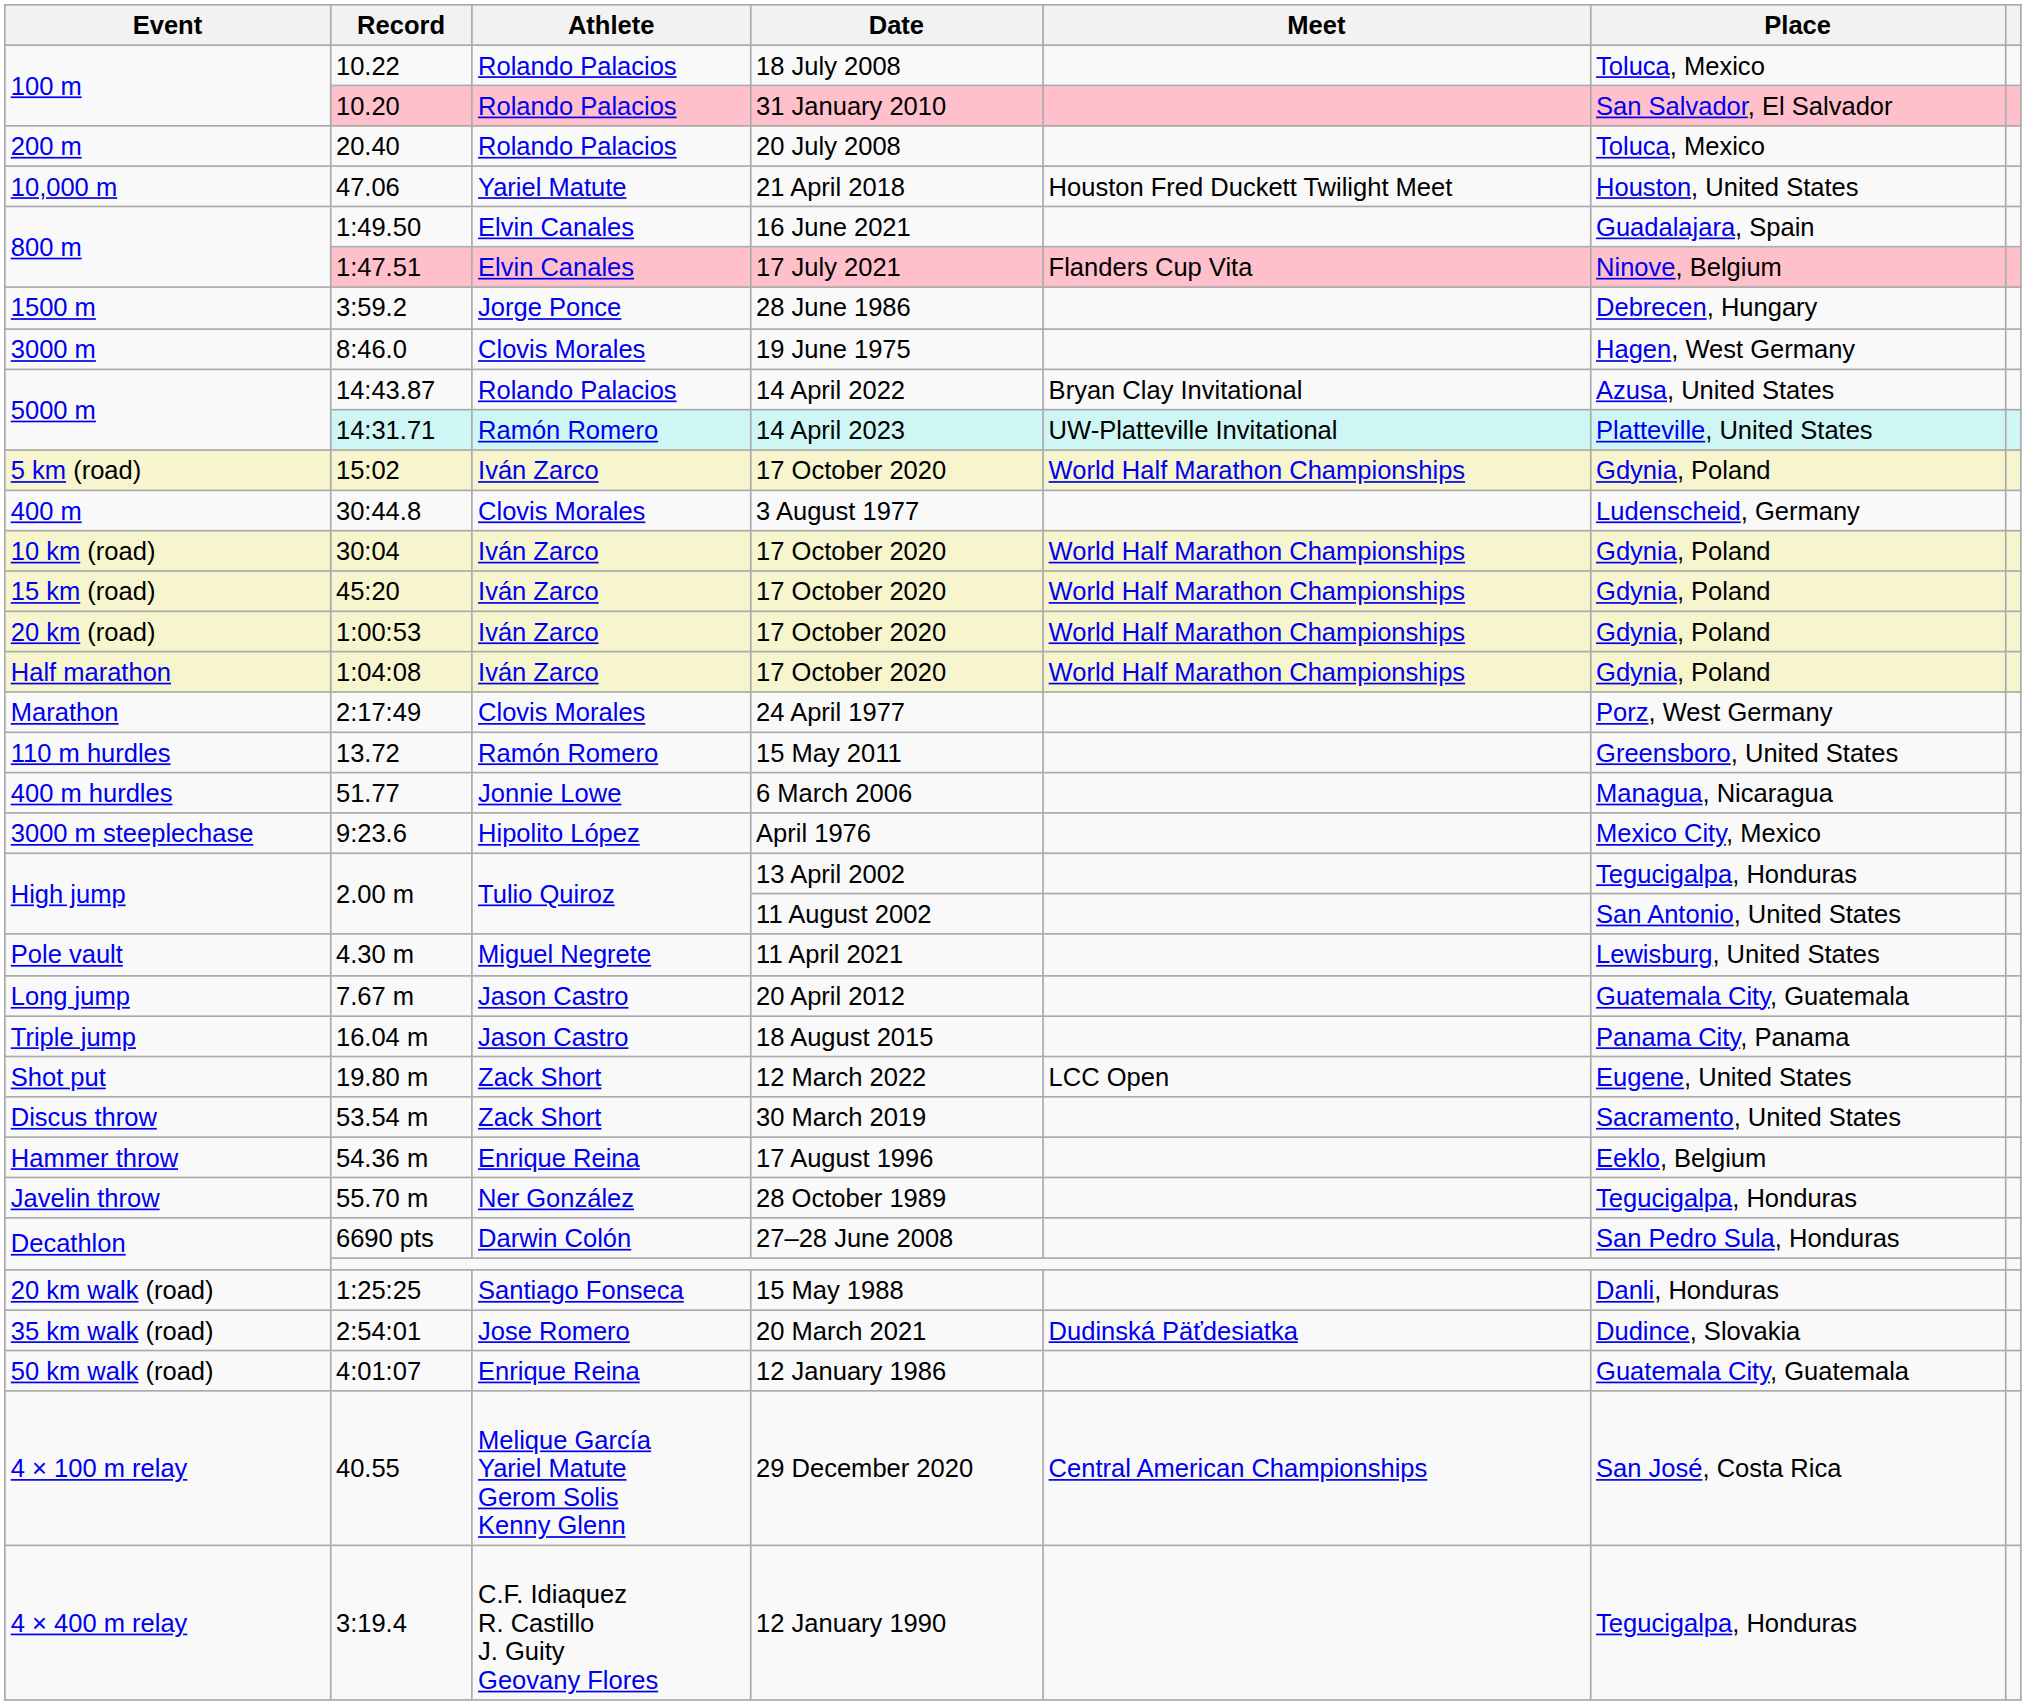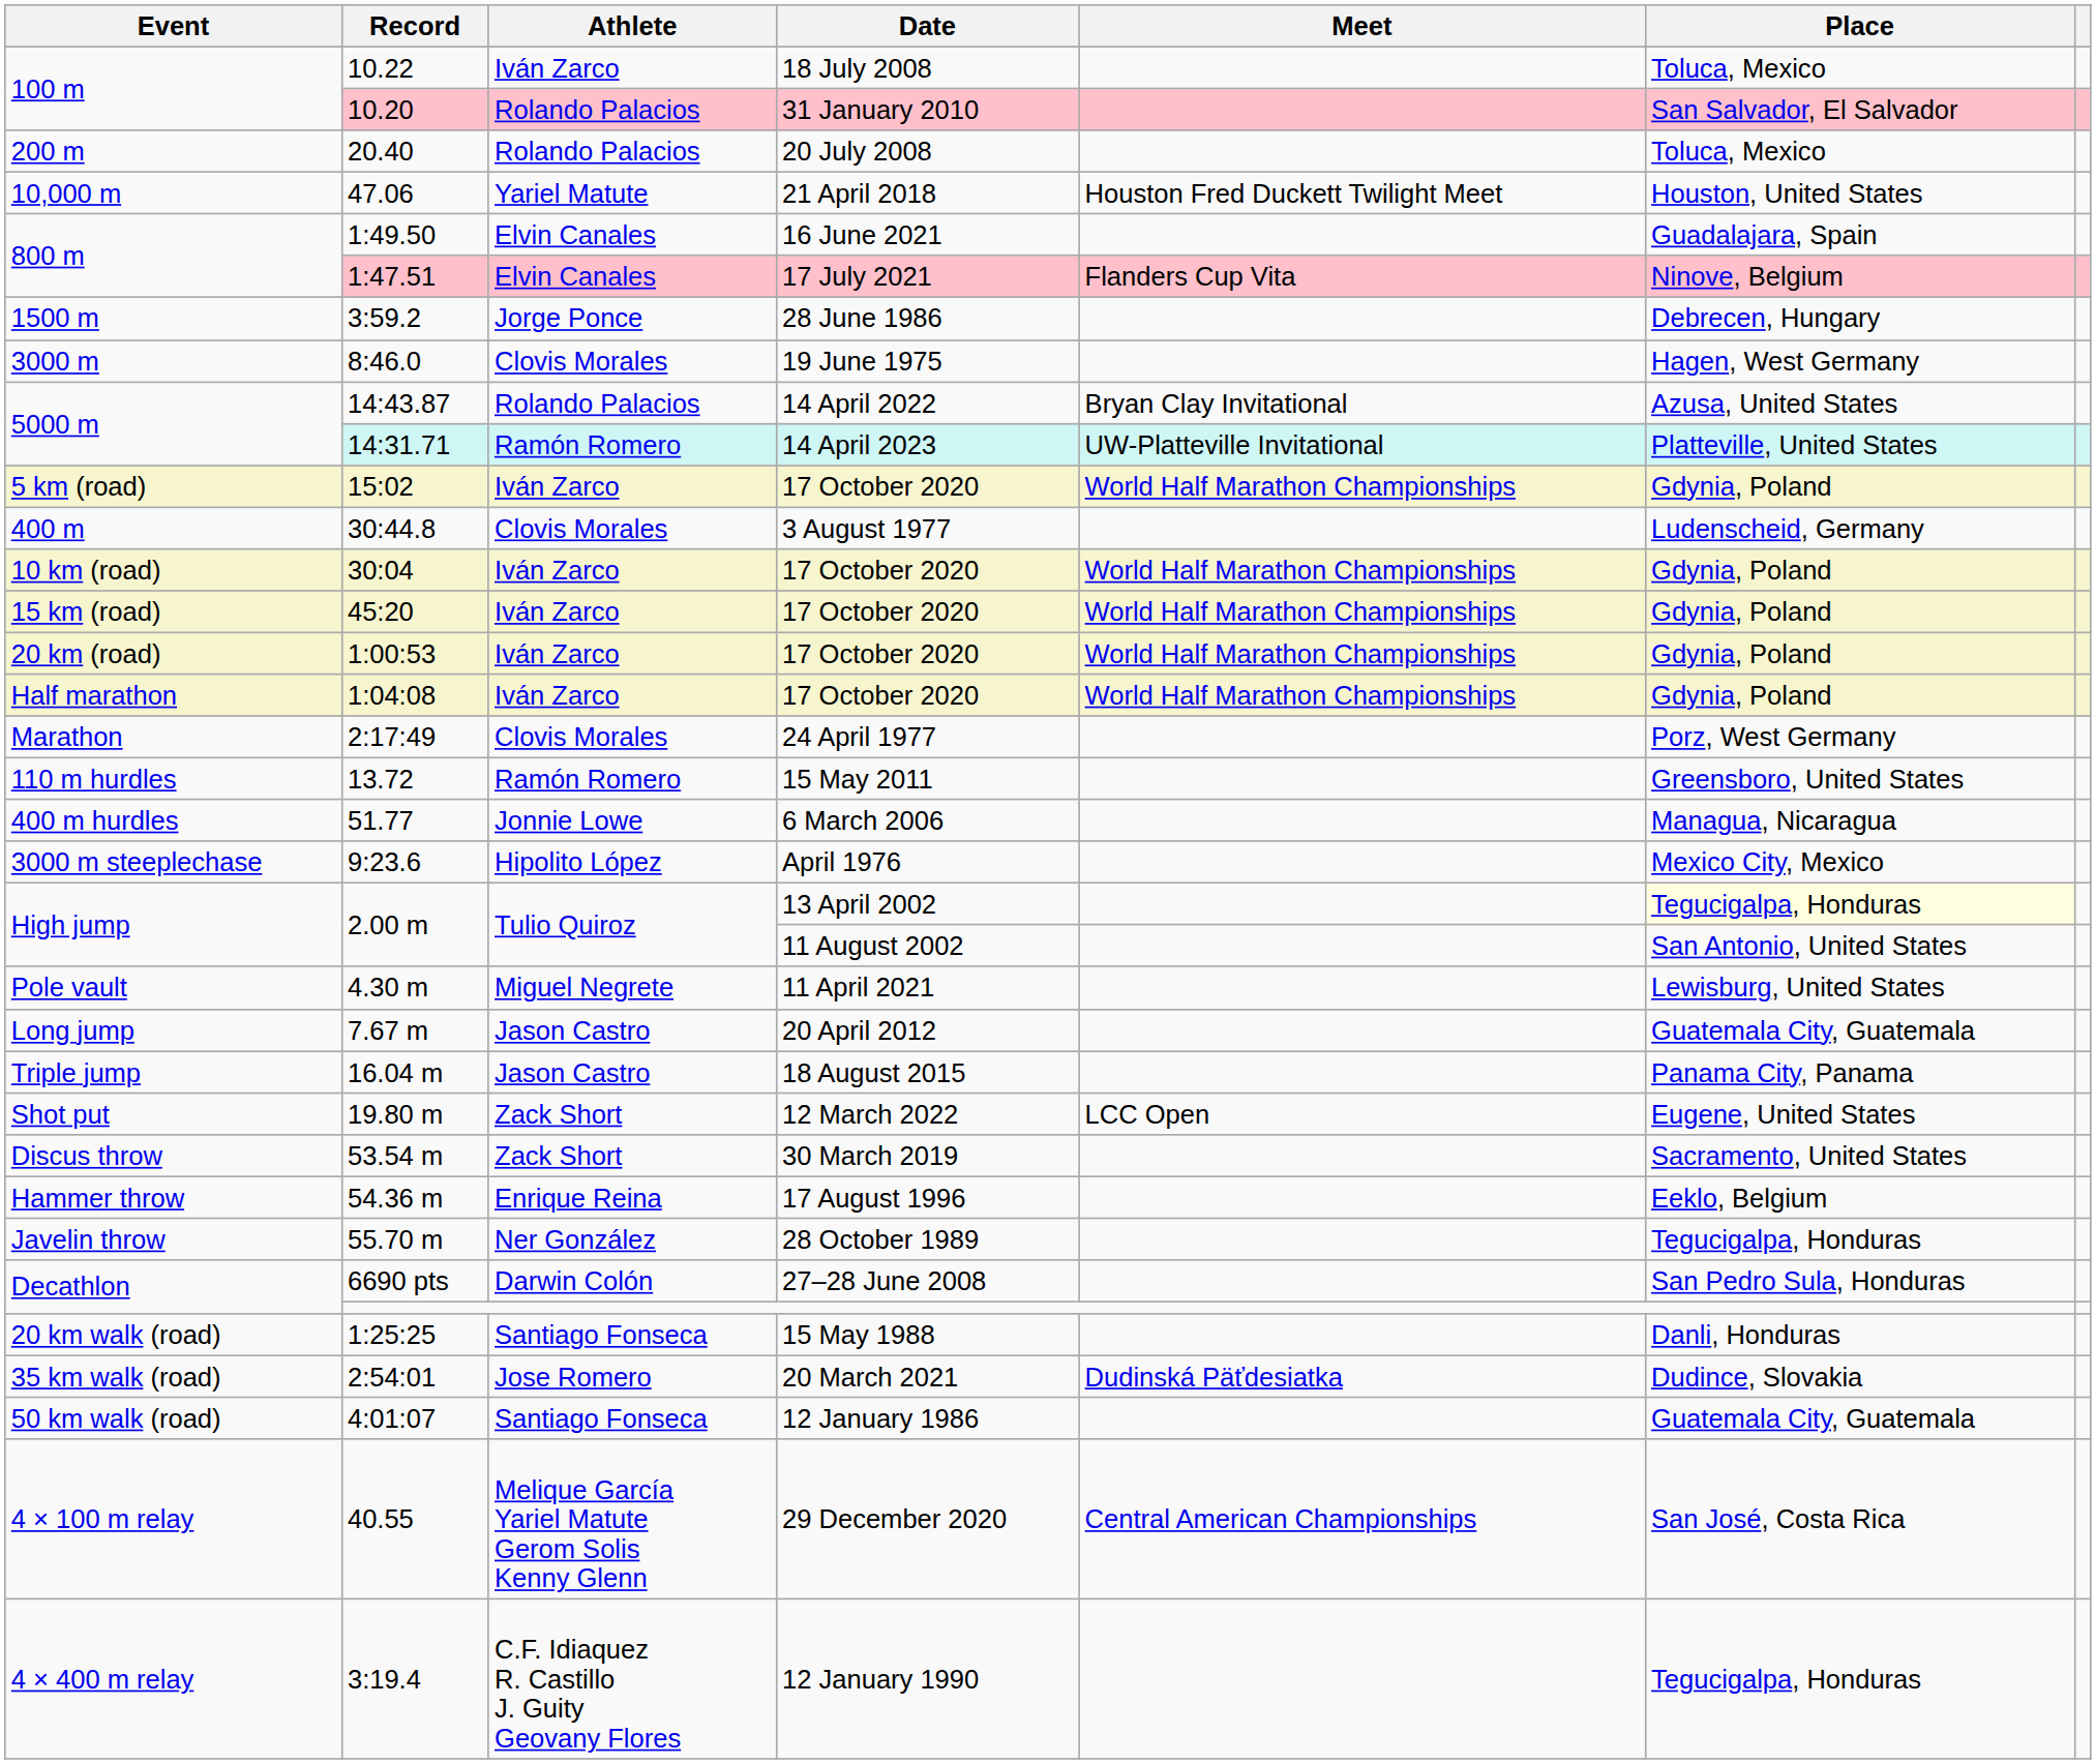 <table class="wikitable" style="font-size:95%; width: 95%;">
 <tr>
 <th>Event</th>
 <th>Record</th>
 <th>Athlete</th>
 <th>Date</th>
 <th>Meet</th>
 <th>Place</th>
 <th></th>
 </tr>
 <tr>
 <td rowspan=2><a href='#'>100 m</a></td>
 <td>10.22 </td>
-<td><a href='#'>Rolando Palacios</a></td>
+<td><a href='#'>Iván Zarco</a></td>
 <td>18 July 2008</td>
 <td></td>
 <td><a href='#'>Toluca</a>, Mexico</td>
 <td></td>
 </tr>
 <tr style="background:pink">
 <td>10.20 </td>
 <td><a href='#'>Rolando Palacios</a></td>
 <td>31 January 2010</td>
 <td></td>
 <td><a href='#'>San Salvador</a>, El Salvador</td>
 <td></td>
 </tr>
 <tr>
 <td><a href='#'>200 m</a></td>
 <td>20.40 </td>
 <td><a href='#'>Rolando Palacios</a></td>
 <td>20 July 2008</td>
 <td></td>
 <td><a href='#'>Toluca</a>, Mexico</td>
 <td></td>
 </tr>
 <tr>
 <td><a href='#'>10,000 m</a></td>
 <td>47.06</td>
 <td><a href='#'>Yariel Matute</a></td>
 <td>21 April 2018</td>
 <td>Houston Fred Duckett Twilight Meet</td>
 <td><a href='#'>Houston</a>, United States</td>
 <td></td>
 </tr>
 <tr>
 <td rowspan=2><a href='#'>800 m</a></td>
 <td>1:49.50</td>
 <td><a href='#'>Elvin Canales</a></td>
 <td>16 June 2021</td>
 <td></td>
 <td><a href='#'>Guadalajara</a>, Spain</td>
 <td></td>
 </tr>
 <tr style="background:pink">
 <td>1:47.51</td>
 <td><a href='#'>Elvin Canales</a></td>
 <td>17 July 2021</td>
 <td>Flanders Cup Vita</td>
 <td><a href='#'>Ninove</a>, Belgium</td>
 <td></td>
 </tr>
 <tr>
 <td><a href='#'>1500 m</a></td>
 <td>3:59.2 </td>
 <td><a href='#'>Jorge Ponce</a></td>
 <td>28 June 1986</td>
 <td></td>
 <td><a href='#'>Debrecen</a>, Hungary</td>
 <td></td>
 </tr>
 <tr>
 <td><a href='#'>3000 m</a></td>
 <td>8:46.0 </td>
 <td><a href='#'>Clovis Morales</a></td>
 <td>19 June 1975</td>
 <td></td>
 <td><a href='#'>Hagen</a>, West Germany</td>
 <td></td>
 </tr>
 <tr>
 <td rowspan=2><a href='#'>5000 m</a></td>
 <td>14:43.87</td>
 <td><a href='#'>Rolando Palacios</a></td>
 <td>14 April 2022</td>
 <td>Bryan Clay Invitational</td>
 <td><a href='#'>Azusa</a>, United States</td>
 <td></td>
 </tr>
 <tr style="background:#cef6f5;">
 <td>14:31.71</td>
 <td><a href='#'>Ramón Romero</a></td>
 <td>14 April 2023</td>
 <td>UW-Platteville Invitational</td>
 <td><a href='#'>Platteville</a>, United States</td>
 <td></td>
 </tr>
 <tr style="background:#f6F5CE;">
 <td><a href='#'>5 km</a> (road)</td>
 <td>15:02</td>
 <td><a href='#'>Iván Zarco</a></td>
 <td>17 October 2020</td>
 <td><a href='#'>World Half Marathon Championships</a></td>
 <td><a href='#'>Gdynia</a>, Poland</td>
 <td></td>
 </tr>
 <tr>
 <td><a href='#'>400 m</a></td>
 <td>30:44.8 </td>
 <td><a href='#'>Clovis Morales</a></td>
 <td>3 August 1977</td>
 <td></td>
 <td><a href='#'>Ludenscheid</a>, Germany</td>
 <td></td>
 </tr>
 <tr style="background:#f6F5CE;">
 <td><a href='#'>10 km</a> (road)</td>
 <td>30:04</td>
 <td><a href='#'>Iván Zarco</a></td>
 <td>17 October 2020</td>
 <td><a href='#'>World Half Marathon Championships</a></td>
 <td><a href='#'>Gdynia</a>, Poland</td>
 <td></td>
 </tr>
 <tr style="background:#f6F5CE;">
 <td><a href='#'>15 km</a> (road)</td>
 <td>45:20</td>
 <td><a href='#'>Iván Zarco</a></td>
 <td>17 October 2020</td>
 <td><a href='#'>World Half Marathon Championships</a></td>
 <td><a href='#'>Gdynia</a>, Poland</td>
 <td></td>
 </tr>
 <tr style="background:#f6F5CE;">
 <td><a href='#'>20 km</a> (road)</td>
 <td>1:00:53</td>
 <td><a href='#'>Iván Zarco</a></td>
 <td>17 October 2020</td>
 <td><a href='#'>World Half Marathon Championships</a></td>
 <td><a href='#'>Gdynia</a>, Poland</td>
 <td></td>
 </tr>
 <tr style="background:#f6F5CE;">
 <td><a href='#'>Half marathon</a></td>
 <td>1:04:08</td>
 <td><a href='#'>Iván Zarco</a></td>
 <td>17 October 2020</td>
 <td><a href='#'>World Half Marathon Championships</a></td>
 <td><a href='#'>Gdynia</a>, Poland</td>
 <td></td>
 </tr>
 <tr>
 <td><a href='#'>Marathon</a></td>
 <td>2:17:49</td>
 <td><a href='#'>Clovis Morales</a></td>
 <td>24 April 1977</td>
 <td></td>
 <td><a href='#'>Porz</a>, West Germany</td>
 <td></td>
 </tr>
 <tr>
 <td><a href='#'>110 m hurdles</a></td>
 <td>13.72 </td>
 <td><a href='#'>Ramón Romero</a></td>
 <td>15 May 2011</td>
 <td></td>
 <td><a href='#'>Greensboro</a>, United States</td>
 <td></td>
 </tr>
 <tr>
 <td><a href='#'>400 m hurdles</a></td>
 <td>51.77</td>
 <td><a href='#'>Jonnie Lowe</a></td>
 <td>6 March 2006</td>
 <td></td>
 <td><a href='#'>Managua</a>, Nicaragua</td>
 <td></td>
 </tr>
 <tr>
 <td><a href='#'>3000 m steeplechase</a></td>
 <td>9:23.6 </td>
 <td><a href='#'>Hipolito López</a></td>
 <td>April 1976</td>
 <td></td>
 <td><a href='#'>Mexico City</a>, Mexico</td>
 <td></td>
 </tr>
 <tr>
 <td rowspan=2><a href='#'>High jump</a></td>
 <td rowspan=2>2.00 m</td>
 <td rowspan=2><a href='#'>Tulio Quiroz</a></td>
 <td>13 April 2002</td>
 <td></td>
-<td><a href='#'>Tegucigalpa</a>, Honduras</td>
+<td style="background: lightyellow;"><a href='#'>Tegucigalpa</a>, Honduras</td>
 <td></td>
 </tr>
 <tr>
 <td>11 August 2002</td>
 <td></td>
 <td><a href='#'>San Antonio</a>, United States</td>
 <td></td>
 </tr>
 <tr>
 <td><a href='#'>Pole vault</a></td>
 <td>4.30 m</td>
 <td><a href='#'>Miguel Negrete</a></td>
 <td>11 April 2021</td>
 <td></td>
 <td><a href='#'>Lewisburg</a>, United States</td>
 <td></td>
 </tr>
 <tr>
 <td><a href='#'>Long jump</a></td>
 <td>7.67 m</td>
 <td><a href='#'>Jason Castro</a></td>
 <td>20 April 2012</td>
 <td></td>
 <td><a href='#'>Guatemala City</a>, Guatemala</td>
 <td></td>
 </tr>
 <tr>
 <td><a href='#'>Triple jump</a></td>
 <td>16.04 m</td>
 <td><a href='#'>Jason Castro</a></td>
 <td>18 August 2015</td>
 <td></td>
 <td><a href='#'>Panama City</a>, Panama</td>
 <td></td>
 </tr>
 <tr>
 <td><a href='#'>Shot put</a></td>
 <td>19.80 m</td>
 <td><a href='#'>Zack Short</a></td>
 <td>12 March 2022</td>
 <td>LCC Open</td>
 <td><a href='#'>Eugene</a>, United States</td>
 <td></td>
 </tr>
 <tr>
 <td><a href='#'>Discus throw</a></td>
 <td>53.54 m</td>
 <td><a href='#'>Zack Short</a></td>
 <td>30 March 2019</td>
 <td></td>
 <td><a href='#'>Sacramento</a>, United States</td>
 <td></td>
 </tr>
 <tr>
 <td><a href='#'>Hammer throw</a></td>
 <td>54.36 m</td>
 <td><a href='#'>Enrique Reina</a></td>
 <td>17 August 1996</td>
 <td></td>
 <td><a href='#'>Eeklo</a>, Belgium</td>
 <td></td>
 </tr>
 <tr>
 <td><a href='#'>Javelin throw</a></td>
 <td>55.70 m</td>
 <td><a href='#'>Ner González</a></td>
 <td>28 October 1989</td>
 <td></td>
 <td><a href='#'>Tegucigalpa</a>, Honduras</td>
 <td></td>
 </tr>
 <tr>
 <td rowspan=2><a href='#'>Decathlon</a></td>
 <td>6690 pts</td>
 <td><a href='#'>Darwin Colón</a></td>
 <td>27–28 June 2008</td>
 <td></td>
 <td><a href='#'>San Pedro Sula</a>, Honduras</td>
 <td></td>
 </tr>
 <tr>
 <td colspan=5></td>
 <td></td>
 </tr>
 <tr>
 <td><a href='#'>20 km walk</a> (road)</td>
 <td>1:25:25</td>
 <td><a href='#'>Santiago Fonseca</a></td>
 <td>15 May 1988</td>
 <td></td>
 <td><a href='#'>Danli</a>, Honduras</td>
 <td></td>
 </tr>
 <tr>
 <td><a href='#'>35 km walk</a> (road)</td>
 <td>2:54:01</td>
 <td><a href='#'>Jose Romero</a></td>
 <td>20 March 2021</td>
 <td><a href='#'>Dudinská Päťdesiatka</a></td>
 <td><a href='#'>Dudince</a>, Slovakia</td>
 <td></td>
 </tr>
 <tr>
 <td><a href='#'>50 km walk</a> (road)</td>
 <td>4:01:07</td>
-<td><a href='#'>Enrique Reina</a></td>
+<td><a href='#'>Santiago Fonseca</a></td>
 <td>12 January 1986</td>
 <td></td>
 <td><a href='#'>Guatemala City</a>, Guatemala</td>
 <td></td>
 </tr>
 <tr>
 <td><a href='#'>4 × 100 m relay</a></td>
 <td>40.55</td>
 <td><br><a href='#'>Melique García</a><br><a href='#'>Yariel Matute</a><br><a href='#'>Gerom Solis</a><br><a href='#'>Kenny Glenn</a></td>
 <td>29 December 2020</td>
 <td><a href='#'>Central American Championships</a></td>
 <td><a href='#'>San José</a>, Costa Rica</td>
 <td></td>
 </tr>
 <tr>
 <td><a href='#'>4 × 400 m relay</a></td>
 <td>3:19.4 </td>
 <td><br>C.F. Idiaquez<br>R. Castillo<br>J. Guity<br><a href='#'>Geovany Flores</a></td>
 <td>12 January 1990</td>
 <td></td>
 <td><a href='#'>Tegucigalpa</a>, Honduras</td>
 <td></td>
 </tr>
 </table>
